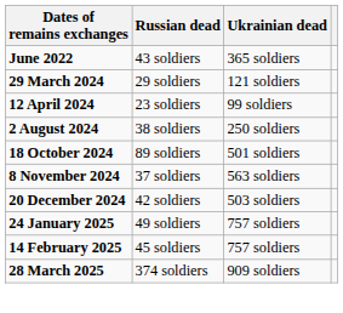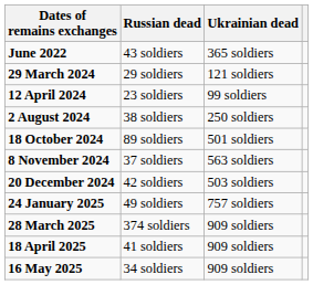 <table class="wikitable plainrowheaders">
 <tr>
 <th scope="col">Dates of<br>remains exchanges</th>
 <th scope="col">Russian dead</th>
 <th scope="col">Ukrainian dead</th>
 <th scope="col" ! class="unsortable"></th>
 </tr>
 <tr>
 <td><strong>June 2022</strong></td>
 <td>43 soldiers</td>
 <td>365 soldiers</td>
 <td></td>
 </tr>
 <tr>
 <td><strong>29 March 2024</strong></td>
 <td>29 soldiers</td>
 <td>121 soldiers</td>
 <td></td>
 </tr>
 <tr>
 <td><strong>12 April 2024</strong></td>
 <td>23 soldiers</td>
 <td>99 soldiers</td>
 <td></td>
 </tr>
 <tr>
 <td><strong>2 August 2024</strong></td>
 <td>38 soldiers</td>
 <td>250 soldiers</td>
 <td></td>
 </tr>
 <tr>
 <td><strong>18 October 2024</strong></td>
 <td>89 soldiers</td>
 <td>501 soldiers</td>
 <td></td>
 </tr>
 <tr>
 <td><strong>8 November 2024</strong></td>
 <td>37 soldiers</td>
 <td>563 soldiers</td>
 <td></td>
 </tr>
 <tr>
 <td><strong>20 December 2024</strong></td>
 <td>42 soldiers</td>
 <td>503 soldiers</td>
 <td></td>
 </tr>
 <tr>
 <td><strong>24 January 2025</strong></td>
 <td>49 soldiers</td>
 <td>757 soldiers</td>
 <td></td>
 </tr>
 <tr>
-<td><strong>14 February 2025</strong></td>
-<td>45 soldiers</td>
-<td>757 soldiers</td>
-<td></td>
-</tr>
-<tr>
 <td><strong>28 March 2025</strong></td>
 <td>374 soldiers</td>
 <td>909 soldiers</td>
 <td></td>
 </tr>
+<tr>
+<td><strong>18 April 2025</strong></td>
+<td>41 soldiers</td>
+<td>909 soldiers</td>
+<td></td>
+</tr>
+<tr>
+<td><strong>16 May 2025</strong></td>
+<td>34 soldiers</td>
+<td>909 soldiers</td>
+<td></td>
+</tr>
 </table>
